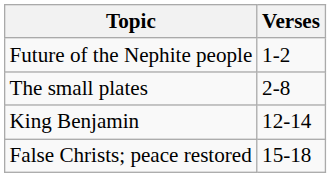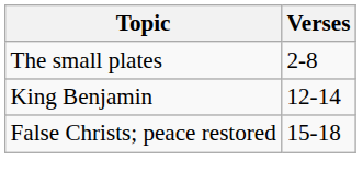 <table class="wikitable">
 <tr>
 <th>Topic</th>
 <th>Verses</th>
-</tr>
-<tr>
-<td>Future of the Nephite people</td>
-<td>1-2</td>
 </tr>
 <tr>
 <td>The small plates</td>
 <td>2-8</td>
 </tr>
 <tr>
 <td>King Benjamin</td>
 <td>12-14</td>
 </tr>
 <tr>
 <td>False Christs; peace restored</td>
 <td>15-18</td>
 </tr>
 </table>
